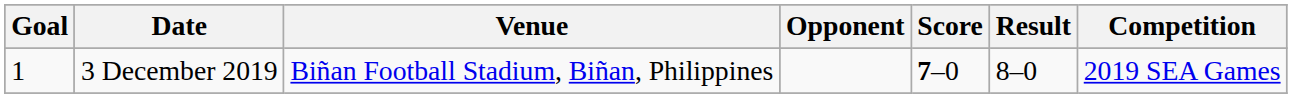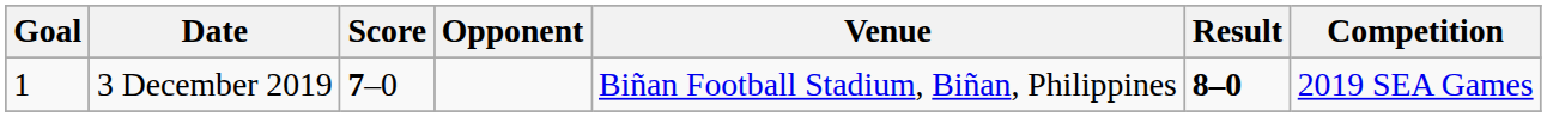 <table class="wikitable">
 <tr>
 <th>Goal</th>
 <th>Date</th>
+<th>Score</th>
+<th>Opponent</th>
 <th>Venue</th>
-<th>Opponent</th>
-<th>Score</th>
 <th>Result</th>
 <th>Competition</th>
 </tr>
 <tr>
 <td>1</td>
 <td>3 December 2019</td>
+<td><strong>7</strong>–0</td>
+<td></td>
 <td><a href='#'>Biñan Football Stadium</a>, <a href='#'>Biñan</a>, Philippines</td>
-<td></td>
-<td><strong>7</strong>–0</td>
-<td>8–0</td>
+<td><strong>8–0</strong></td>
 <td><a href='#'>2019 SEA Games</a></td>
 </tr>
 </table>
